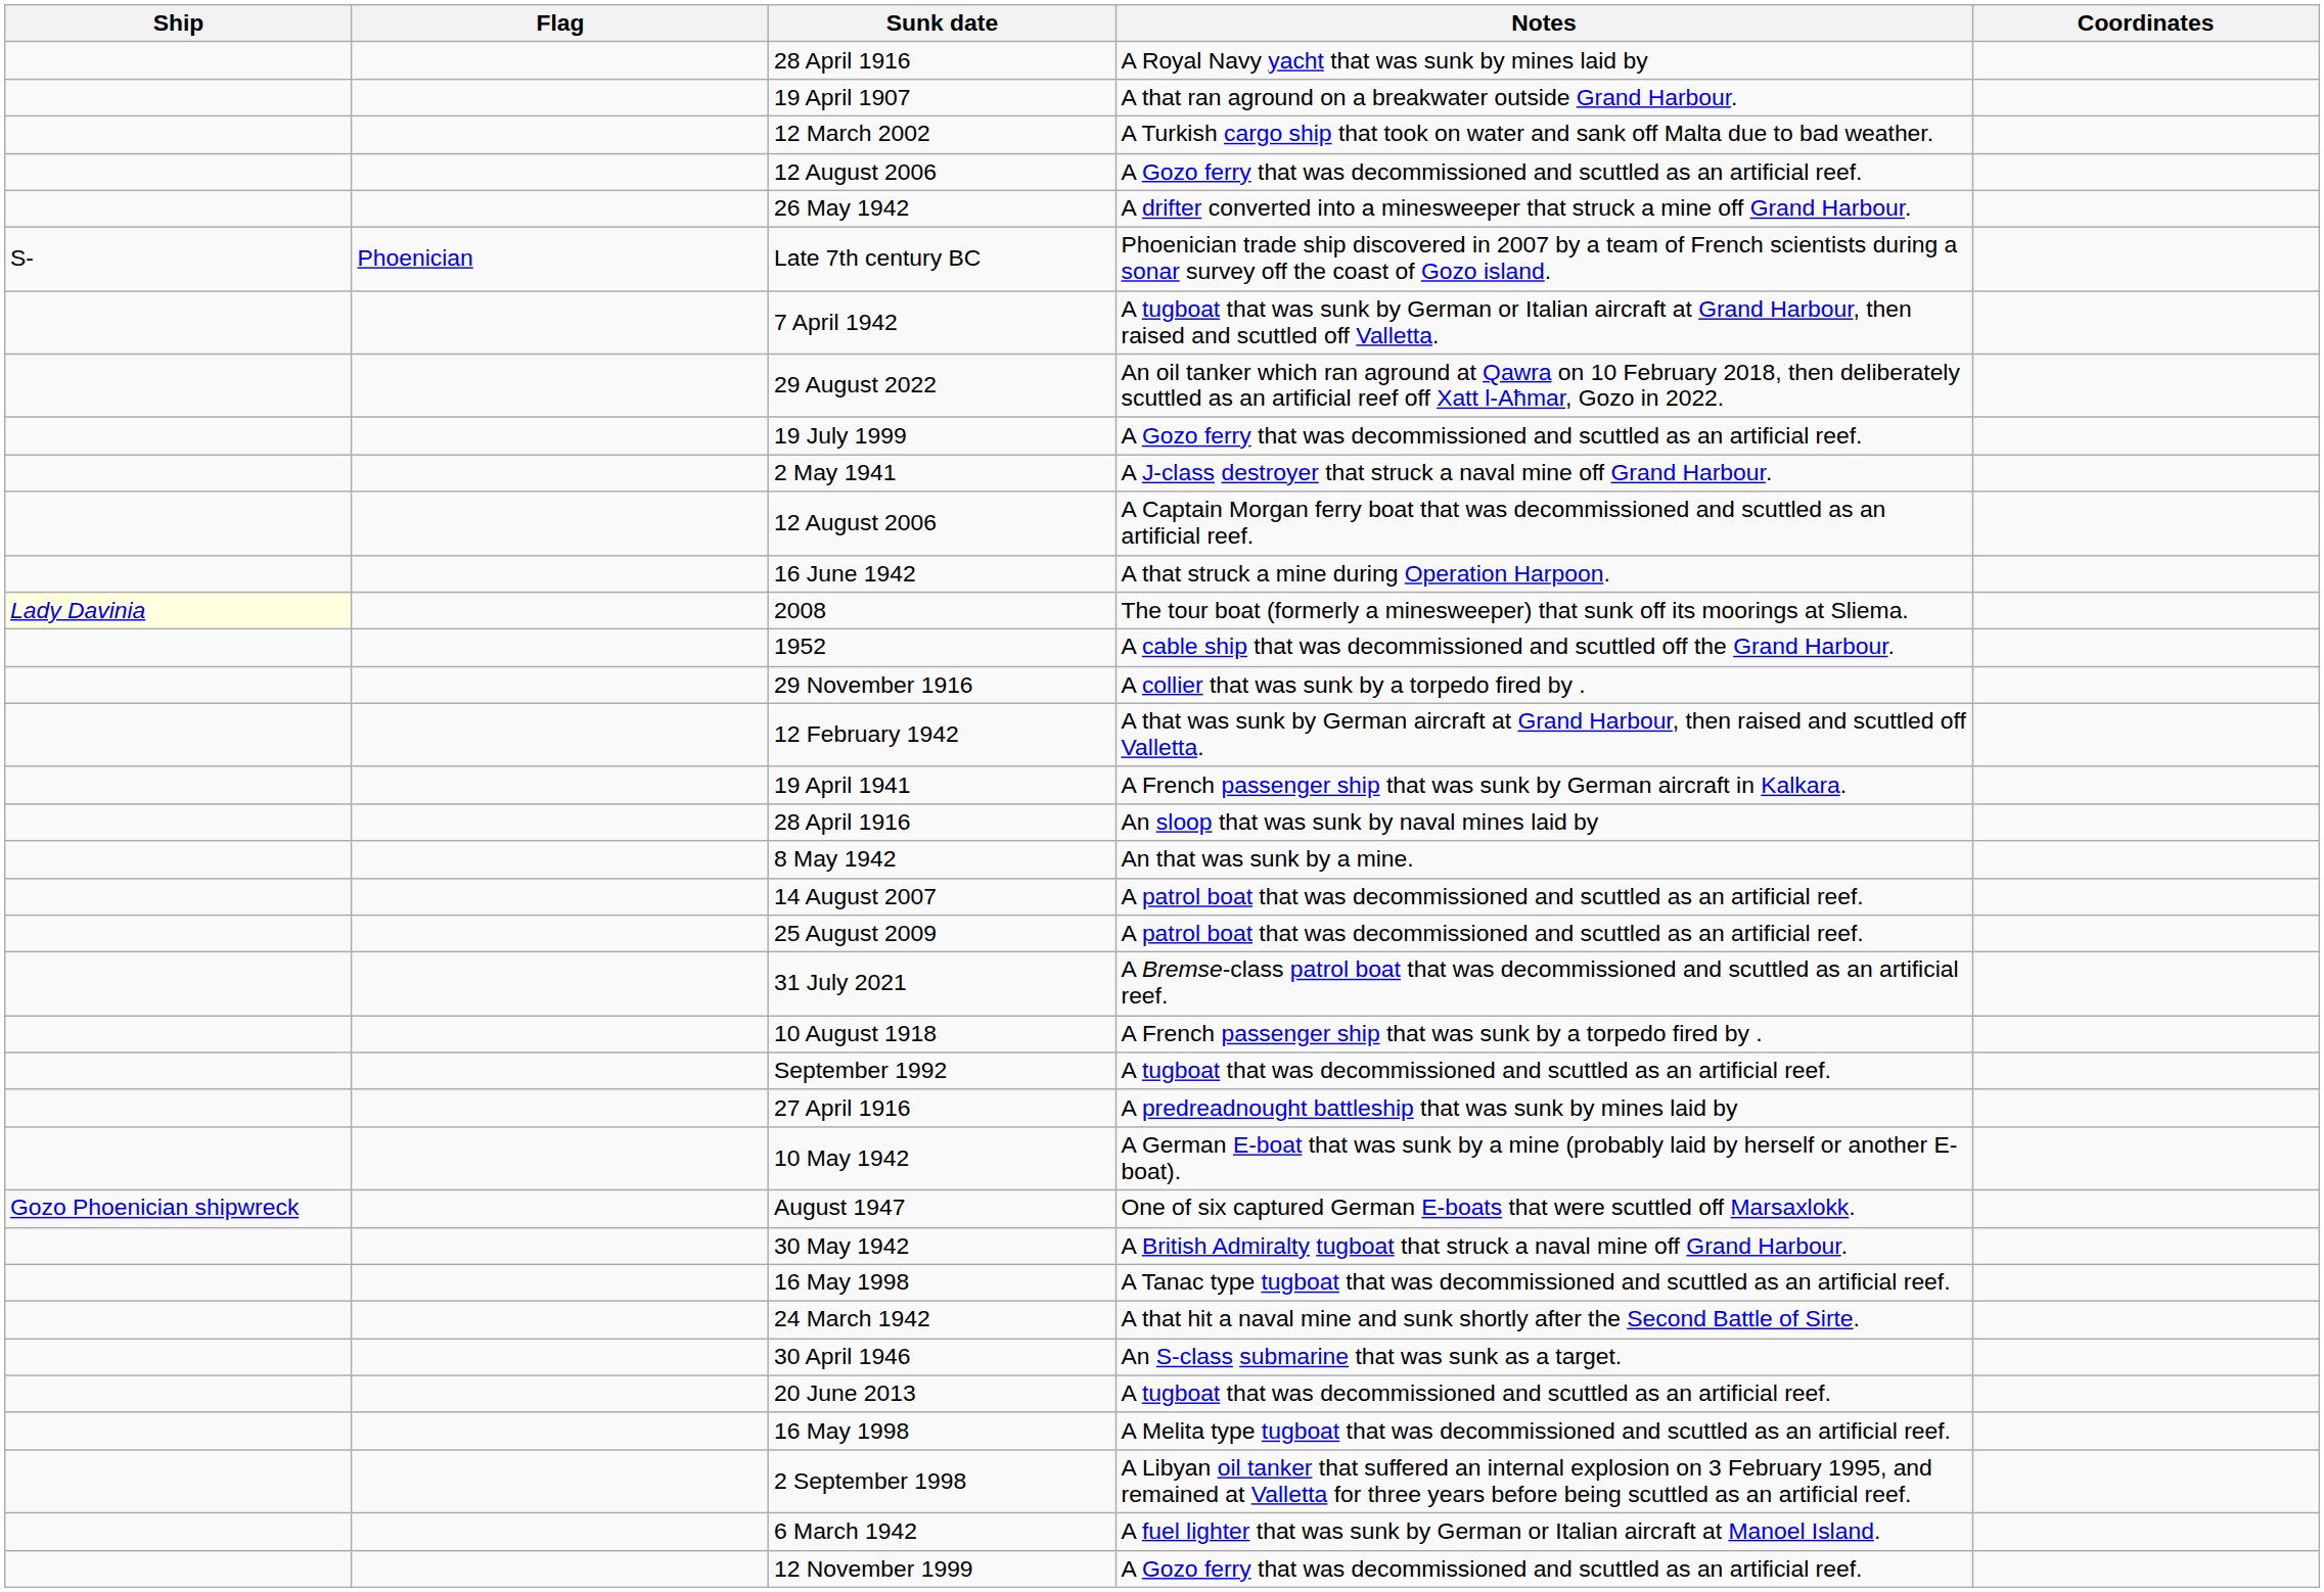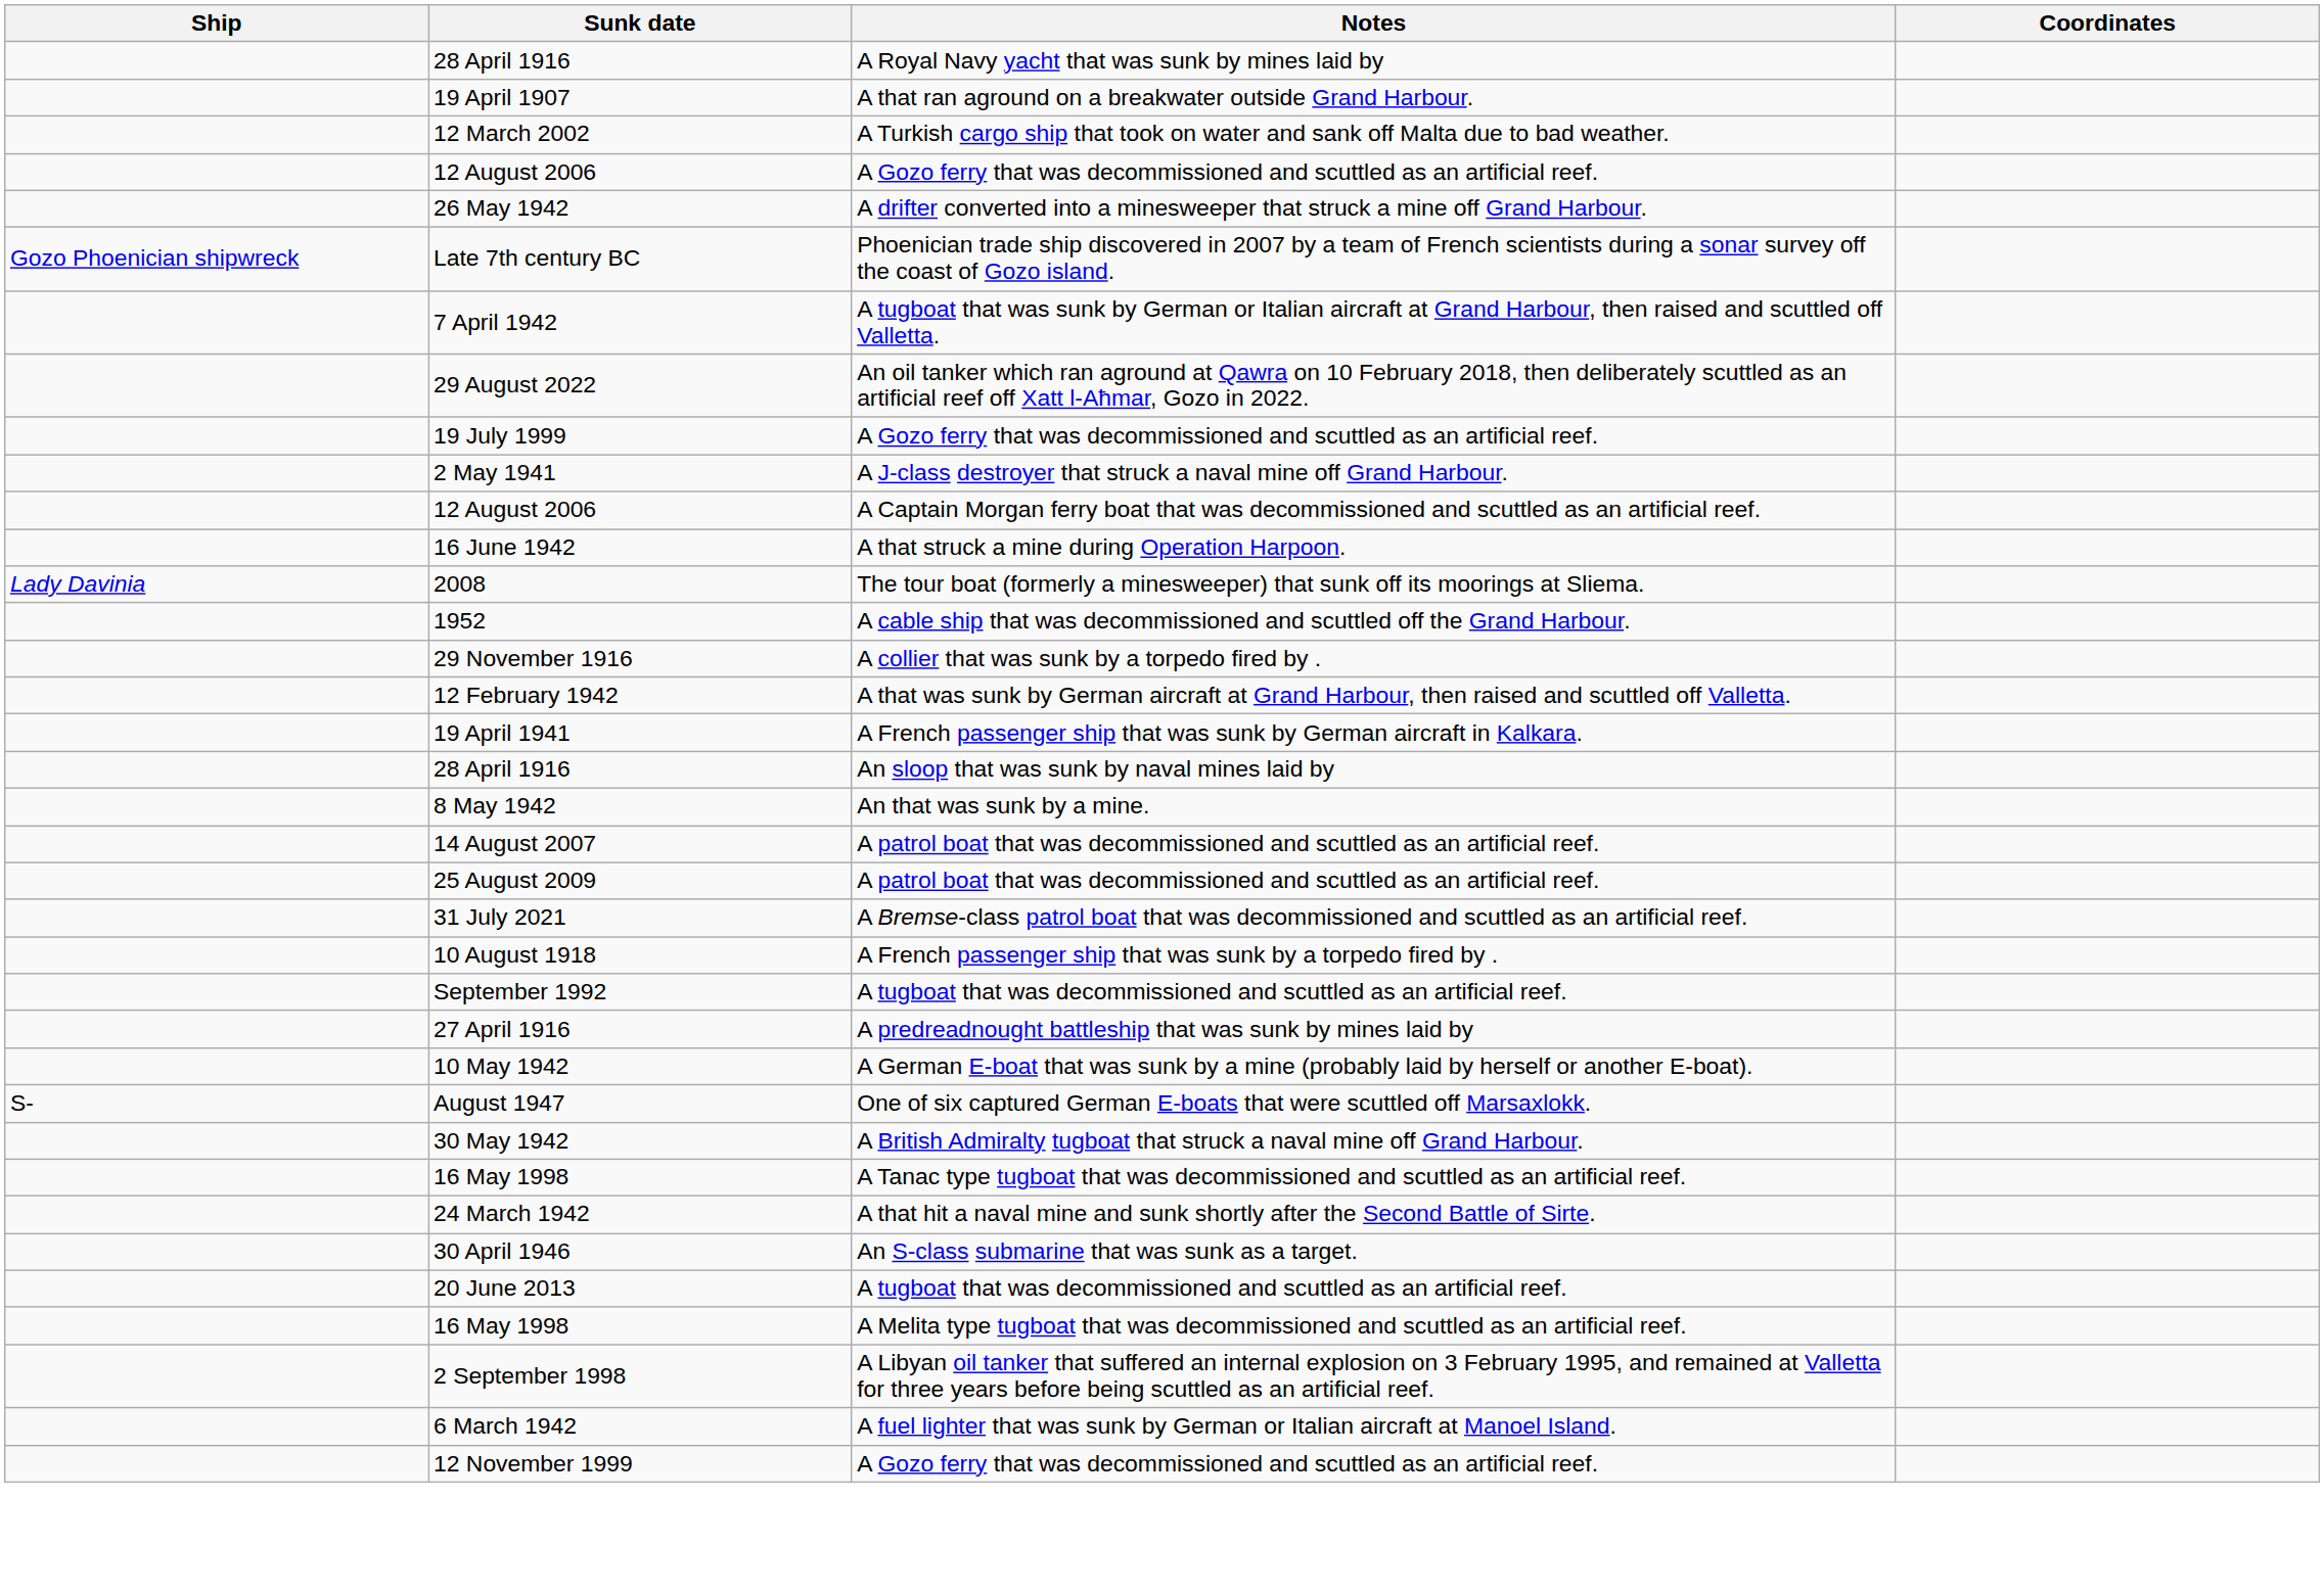 <table class=wikitable | style = "width:100%">
 <tr>
 <th style="width:15%">Ship</th>
-<th style="width:18%">Flag</th>
 <th style="width:15%">Sunk date</th>
 <th style="width:37%">Notes</th>
 <th style="width:15%">Coordinates</th>
 </tr>
 <tr>
-<td></td>
 <td></td>
 <td>28 April 1916</td>
 <td>A Royal Navy <a href='#'>yacht</a> that was sunk by mines laid by </td>
 <td></td>
 </tr>
 <tr>
 <td></td>
-<td></td>
 <td>19 April 1907</td>
 <td>A  that ran aground on a breakwater outside <a href='#'>Grand Harbour</a>.</td>
 <td></td>
 </tr>
 <tr>
-<td></td>
 <td></td>
 <td>12 March 2002</td>
 <td>A Turkish <a href='#'>cargo ship</a> that took on water and sank off Malta due to bad weather.</td>
 <td></td>
 </tr>
 <tr>
 <td></td>
-<td></td>
 <td>12 August 2006</td>
 <td>A <a href='#'>Gozo ferry</a> that was decommissioned and scuttled as an artificial reef.</td>
 <td></td>
 </tr>
 <tr>
 <td></td>
-<td></td>
 <td>26 May 1942</td>
 <td>A <a href='#'>drifter</a> converted into a minesweeper that struck a mine off <a href='#'>Grand Harbour</a>.</td>
 <td></td>
 </tr>
 <tr>
-<td>S-</td>
-<td><a href='#'>Phoenician</a></td>
+<td><a href='#'>Gozo Phoenician shipwreck</a></td>
 <td>Late 7th century BC</td>
 <td>Phoenician trade ship discovered in 2007 by a team of French scientists during a <a href='#'>sonar</a> survey off the coast of <a href='#'>Gozo island</a>.</td>
 <td></td>
 </tr>
 <tr>
-<td></td>
 <td></td>
 <td>7 April 1942</td>
 <td>A  <a href='#'>tugboat</a> that was sunk by German or Italian aircraft at <a href='#'>Grand Harbour</a>, then raised and scuttled off <a href='#'>Valletta</a>.</td>
 <td></td>
 </tr>
 <tr>
 <td></td>
-<td></td>
 <td>29 August 2022</td>
 <td>An oil tanker which ran aground at <a href='#'>Qawra</a> on 10 February 2018, then deliberately scuttled as an artificial reef off <a href='#'>Xatt l-Aħmar</a>, Gozo in 2022.</td>
 <td></td>
 </tr>
 <tr>
-<td></td>
 <td></td>
 <td>19 July 1999</td>
 <td>A <a href='#'>Gozo ferry</a> that was decommissioned and scuttled as an artificial reef.</td>
 <td></td>
 </tr>
 <tr>
 <td></td>
-<td></td>
 <td>2 May 1941</td>
 <td>A <a href='#'>J-class</a> <a href='#'>destroyer</a> that struck a naval mine off <a href='#'>Grand Harbour</a>.</td>
 <td></td>
 </tr>
 <tr>
-<td></td>
 <td></td>
 <td>12 August 2006</td>
 <td>A Captain Morgan ferry boat that was decommissioned and scuttled as an artificial reef.</td>
 <td></td>
 </tr>
 <tr>
 <td></td>
-<td></td>
 <td>16 June 1942</td>
 <td>A  that struck a mine during <a href='#'>Operation Harpoon</a>.</td>
 <td></td>
 </tr>
 <tr>
-<td style="background: lightyellow;"><a href='#'><em>Lady Davinia</em></a></td>
-<td></td>
+<td><a href='#'><em>Lady Davinia</em></a></td>
 <td>2008</td>
 <td>The tour boat (formerly a minesweeper) that sunk off its moorings at Sliema.</td>
 <td></td>
 </tr>
 <tr>
-<td></td>
 <td></td>
 <td>1952</td>
 <td>A <a href='#'>cable ship</a> that was decommissioned and scuttled off the <a href='#'>Grand Harbour</a>.</td>
 <td></td>
 </tr>
 <tr>
 <td></td>
-<td></td>
 <td>29 November 1916</td>
 <td>A <a href='#'>collier</a> that was sunk by a torpedo fired by .</td>
 <td></td>
 </tr>
 <tr>
-<td></td>
 <td></td>
 <td>12 February 1942</td>
 <td>A  that was sunk by German aircraft at <a href='#'>Grand Harbour</a>, then raised and scuttled off <a href='#'>Valletta</a>.</td>
 <td></td>
 </tr>
 <tr>
 <td></td>
-<td></td>
 <td>19 April 1941</td>
 <td>A French <a href='#'>passenger ship</a> that was sunk by German aircraft in <a href='#'>Kalkara</a>.</td>
 <td></td>
 </tr>
 <tr>
-<td></td>
 <td></td>
 <td>28 April 1916</td>
 <td>An  <a href='#'>sloop</a> that was sunk by naval mines laid by </td>
 <td></td>
 </tr>
 <tr>
 <td></td>
-<td></td>
 <td>8 May 1942</td>
 <td>An  that was sunk by a mine.</td>
 <td></td>
 </tr>
 <tr>
-<td></td>
 <td></td>
 <td>14 August 2007</td>
 <td>A  <a href='#'>patrol boat</a> that was decommissioned and scuttled as an artificial reef.</td>
 <td></td>
 </tr>
 <tr>
 <td></td>
-<td></td>
 <td>25 August 2009</td>
 <td>A  <a href='#'>patrol boat</a> that was decommissioned and scuttled as an artificial reef.</td>
 <td></td>
 </tr>
 <tr>
-<td></td>
 <td></td>
 <td>31 July 2021</td>
 <td>A <em>Bremse</em>-class <a href='#'>patrol boat</a> that was decommissioned and scuttled as an artificial reef.</td>
 <td></td>
 </tr>
 <tr>
 <td></td>
-<td></td>
 <td>10 August 1918</td>
 <td>A French <a href='#'>passenger ship</a> that was sunk by a torpedo fired by .</td>
 <td></td>
 </tr>
 <tr>
-<td></td>
 <td></td>
 <td>September 1992</td>
 <td>A <a href='#'>tugboat</a> that was decommissioned and scuttled as an artificial reef.</td>
 <td></td>
 </tr>
 <tr>
 <td></td>
-<td></td>
 <td>27 April 1916</td>
 <td>A  <a href='#'>predreadnought battleship</a> that was sunk by mines laid by </td>
 <td></td>
 </tr>
 <tr>
 <td></td>
-<td></td>
 <td>10 May 1942</td>
 <td>A German <a href='#'>E-boat</a> that was sunk by a mine (probably laid by herself or another E-boat).</td>
 <td></td>
 </tr>
 <tr>
-<td><a href='#'>Gozo Phoenician shipwreck</a></td>
-<td></td>
+<td>S-</td>
 <td>August 1947</td>
 <td>One of six captured German <a href='#'>E-boats</a> that were scuttled off <a href='#'>Marsaxlokk</a>.</td>
 <td></td>
 </tr>
 <tr>
-<td></td>
 <td></td>
 <td>30 May 1942</td>
 <td>A <a href='#'>British Admiralty</a> <a href='#'>tugboat</a> that struck a naval mine off <a href='#'>Grand Harbour</a>.</td>
 <td></td>
 </tr>
 <tr>
 <td></td>
-<td></td>
 <td>16 May 1998</td>
 <td>A Tanac type <a href='#'>tugboat</a> that was decommissioned and scuttled as an artificial reef.</td>
 <td></td>
 </tr>
 <tr>
-<td></td>
 <td></td>
 <td>24 March 1942</td>
 <td>A  that hit a naval mine and sunk shortly after the <a href='#'>Second Battle of Sirte</a>.</td>
 <td></td>
 </tr>
 <tr>
 <td></td>
-<td></td>
 <td>30 April 1946</td>
 <td>An <a href='#'>S-class</a> <a href='#'>submarine</a> that was sunk as a target.</td>
 <td></td>
 </tr>
 <tr>
-<td></td>
 <td></td>
 <td>20 June 2013</td>
 <td>A <a href='#'>tugboat</a> that was decommissioned and scuttled as an artificial reef.</td>
 <td></td>
 </tr>
 <tr>
 <td></td>
-<td></td>
 <td>16 May 1998</td>
 <td>A Melita type <a href='#'>tugboat</a> that was decommissioned and scuttled as an artificial reef.</td>
 <td></td>
 </tr>
 <tr>
-<td></td>
 <td></td>
 <td>2 September 1998</td>
 <td>A Libyan <a href='#'>oil tanker</a> that suffered an internal explosion on 3 February 1995, and remained at <a href='#'>Valletta</a> for three years before being scuttled as an artificial reef.</td>
 <td></td>
 </tr>
 <tr>
 <td></td>
-<td></td>
 <td>6 March 1942</td>
 <td>A <a href='#'>fuel lighter</a> that was sunk by German or Italian aircraft at <a href='#'>Manoel Island</a>.</td>
 <td></td>
 </tr>
 <tr>
 <td></td>
-<td></td>
 <td>12 November 1999</td>
 <td>A <a href='#'>Gozo ferry</a> that was decommissioned and scuttled as an artificial reef.</td>
 <td></td>
 </tr>
 </table>
